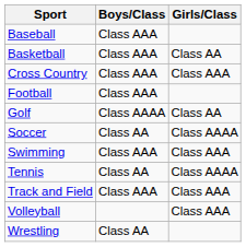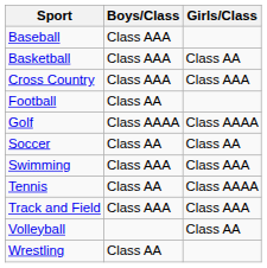 <table class="wikitable">
 <tr>
 <th>Sport</th>
 <th>Boys/Class</th>
 <th>Girls/Class</th>
 </tr>
 <tr>
 <td><a href='#'>Baseball</a></td>
 <td>Class AAA</td>
 <td></td>
 </tr>
 <tr>
 <td><a href='#'>Basketball</a></td>
 <td>Class AAA</td>
 <td>Class AA</td>
 </tr>
 <tr>
 <td><a href='#'>Cross Country</a></td>
 <td>Class AAA</td>
 <td>Class AAA</td>
 </tr>
 <tr>
 <td><a href='#'>Football</a></td>
-<td>Class AAA</td>
+<td>Class AA</td>
 <td></td>
 </tr>
 <tr>
 <td><a href='#'>Golf</a></td>
 <td>Class AAAA</td>
-<td>Class AA</td>
+<td>Class AAAA</td>
 </tr>
 <tr>
 <td><a href='#'>Soccer</a></td>
 <td>Class AA</td>
-<td>Class AAAA</td>
+<td>Class AA</td>
 </tr>
 <tr>
 <td><a href='#'>Swimming</a></td>
 <td>Class AAA</td>
 <td>Class AAA</td>
 </tr>
 <tr>
 <td><a href='#'>Tennis</a></td>
 <td>Class AA</td>
 <td>Class AAAA</td>
 </tr>
 <tr>
 <td><a href='#'>Track and Field</a></td>
 <td>Class AAA</td>
 <td>Class AAA</td>
 </tr>
 <tr>
 <td><a href='#'>Volleyball</a></td>
 <td></td>
-<td>Class AAA</td>
+<td>Class AA</td>
 </tr>
 <tr>
 <td><a href='#'>Wrestling</a></td>
 <td>Class AA</td>
 <td></td>
 </tr>
 </table>
